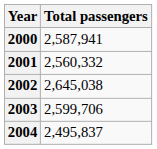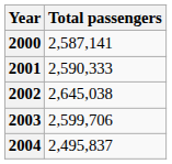 <table class="wikitable">
 <tr>
 <th>Year</th>
 <th>Total passengers</th>
 </tr>
 <tr>
 <th>2000</th>
-<td>2,587,941</td>
+<td>2,587,141</td>
 </tr>
 <tr>
 <th>2001</th>
-<td>2,560,332</td>
+<td>2,590,333</td>
 </tr>
 <tr>
 <th>2002</th>
 <td>2,645,038</td>
 </tr>
 <tr>
 <th>2003</th>
 <td>2,599,706</td>
 </tr>
 <tr>
 <th>2004</th>
 <td>2,495,837</td>
 </tr>
 </table>
